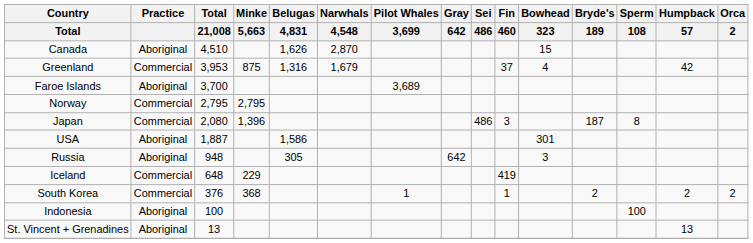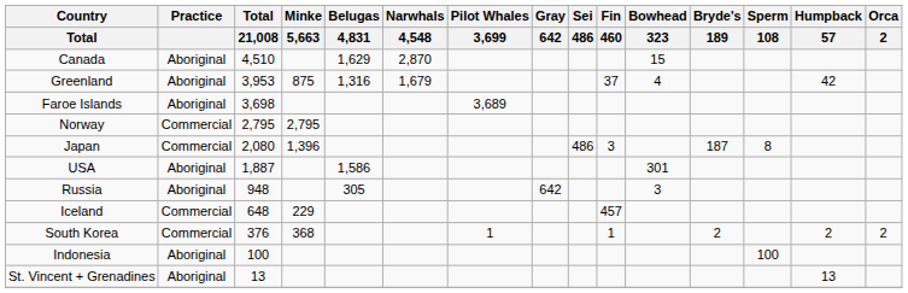 <table class="wikitable sortable" style="font-size: 75%; text-align: center; width: auto;">
 <tr>
 <th>Country</th>
 <th>Practice</th>
 <th>Total</th>
 <th>Minke</th>
 <th>Belugas</th>
 <th>Narwhals</th>
 <th>Pilot Whales</th>
 <th>Gray</th>
 <th>Sei</th>
 <th>Fin</th>
 <th>Bowhead</th>
 <th>Bryde's</th>
 <th>Sperm</th>
 <th>Humpback</th>
 <th>Orca</th>
 </tr>
 <tr>
 <th>Total</th>
 <th></th>
 <th>21,008</th>
 <th>5,663</th>
 <th>4,831</th>
 <th>4,548</th>
 <th>3,699</th>
 <th>642</th>
 <th>486</th>
 <th>460</th>
 <th>323</th>
 <th>189</th>
 <th>108</th>
 <th>57</th>
 <th>2</th>
 </tr>
 <tr>
 <td>Canada</td>
 <td>Aboriginal</td>
 <td>4,510</td>
 <td></td>
-<td>1,626</td>
+<td>1,629</td>
 <td>2,870</td>
 <td></td>
 <td></td>
 <td></td>
 <td></td>
 <td>15</td>
 <td></td>
 <td></td>
 <td></td>
 <td></td>
 </tr>
 <tr>
 <td>Greenland</td>
-<td>Commercial</td>
+<td>Aboriginal</td>
 <td>3,953</td>
 <td>875</td>
 <td>1,316</td>
 <td>1,679</td>
 <td></td>
 <td></td>
 <td></td>
 <td>37</td>
 <td>4</td>
 <td></td>
 <td></td>
 <td>42</td>
 <td></td>
 </tr>
 <tr>
 <td>Faroe Islands</td>
 <td>Aboriginal</td>
-<td>3,700</td>
+<td>3,698</td>
 <td></td>
 <td></td>
 <td></td>
 <td>3,689</td>
 <td></td>
 <td></td>
 <td></td>
 <td></td>
 <td></td>
 <td></td>
 <td></td>
 <td></td>
 </tr>
 <tr>
 <td>Norway</td>
 <td>Commercial</td>
 <td>2,795</td>
 <td>2,795</td>
 <td></td>
 <td></td>
 <td></td>
 <td></td>
 <td></td>
 <td></td>
 <td></td>
 <td></td>
 <td></td>
 <td></td>
 <td></td>
 </tr>
 <tr>
 <td>Japan</td>
 <td>Commercial</td>
 <td>2,080</td>
 <td>1,396</td>
 <td></td>
 <td></td>
 <td></td>
 <td></td>
 <td>486</td>
 <td>3</td>
 <td></td>
 <td>187</td>
 <td>8</td>
 <td></td>
 <td></td>
 </tr>
 <tr>
 <td>USA</td>
 <td>Aboriginal</td>
 <td>1,887</td>
 <td></td>
 <td>1,586</td>
 <td></td>
 <td></td>
 <td></td>
 <td></td>
 <td></td>
 <td>301</td>
 <td></td>
 <td></td>
 <td></td>
 <td></td>
 </tr>
 <tr>
 <td>Russia</td>
 <td>Aboriginal</td>
 <td>948</td>
 <td></td>
 <td>305</td>
 <td></td>
 <td></td>
 <td>642</td>
 <td></td>
 <td></td>
 <td>3</td>
 <td></td>
 <td></td>
 <td></td>
 <td></td>
 </tr>
 <tr>
 <td>Iceland</td>
 <td>Commercial</td>
 <td>648</td>
 <td>229</td>
 <td></td>
 <td></td>
 <td></td>
 <td></td>
 <td></td>
-<td>419</td>
+<td>457</td>
 <td></td>
 <td></td>
 <td></td>
 <td></td>
 <td></td>
 </tr>
 <tr>
 <td>South Korea</td>
 <td>Commercial</td>
 <td>376</td>
 <td>368</td>
 <td></td>
 <td></td>
 <td>1</td>
 <td></td>
 <td></td>
 <td>1</td>
 <td></td>
 <td>2</td>
 <td></td>
 <td>2</td>
 <td>2</td>
 </tr>
 <tr>
 <td>Indonesia</td>
 <td>Aboriginal</td>
 <td>100</td>
 <td></td>
 <td></td>
 <td></td>
 <td></td>
 <td></td>
 <td></td>
 <td></td>
 <td></td>
 <td></td>
 <td>100</td>
 <td></td>
 <td></td>
 </tr>
 <tr>
 <td>St. Vincent + Grenadines</td>
 <td>Aboriginal</td>
 <td>13</td>
 <td></td>
 <td></td>
 <td></td>
 <td></td>
 <td></td>
 <td></td>
 <td></td>
 <td></td>
 <td></td>
 <td></td>
 <td>13</td>
 <td></td>
 </tr>
 <tr>
 </tr>
 </table>
